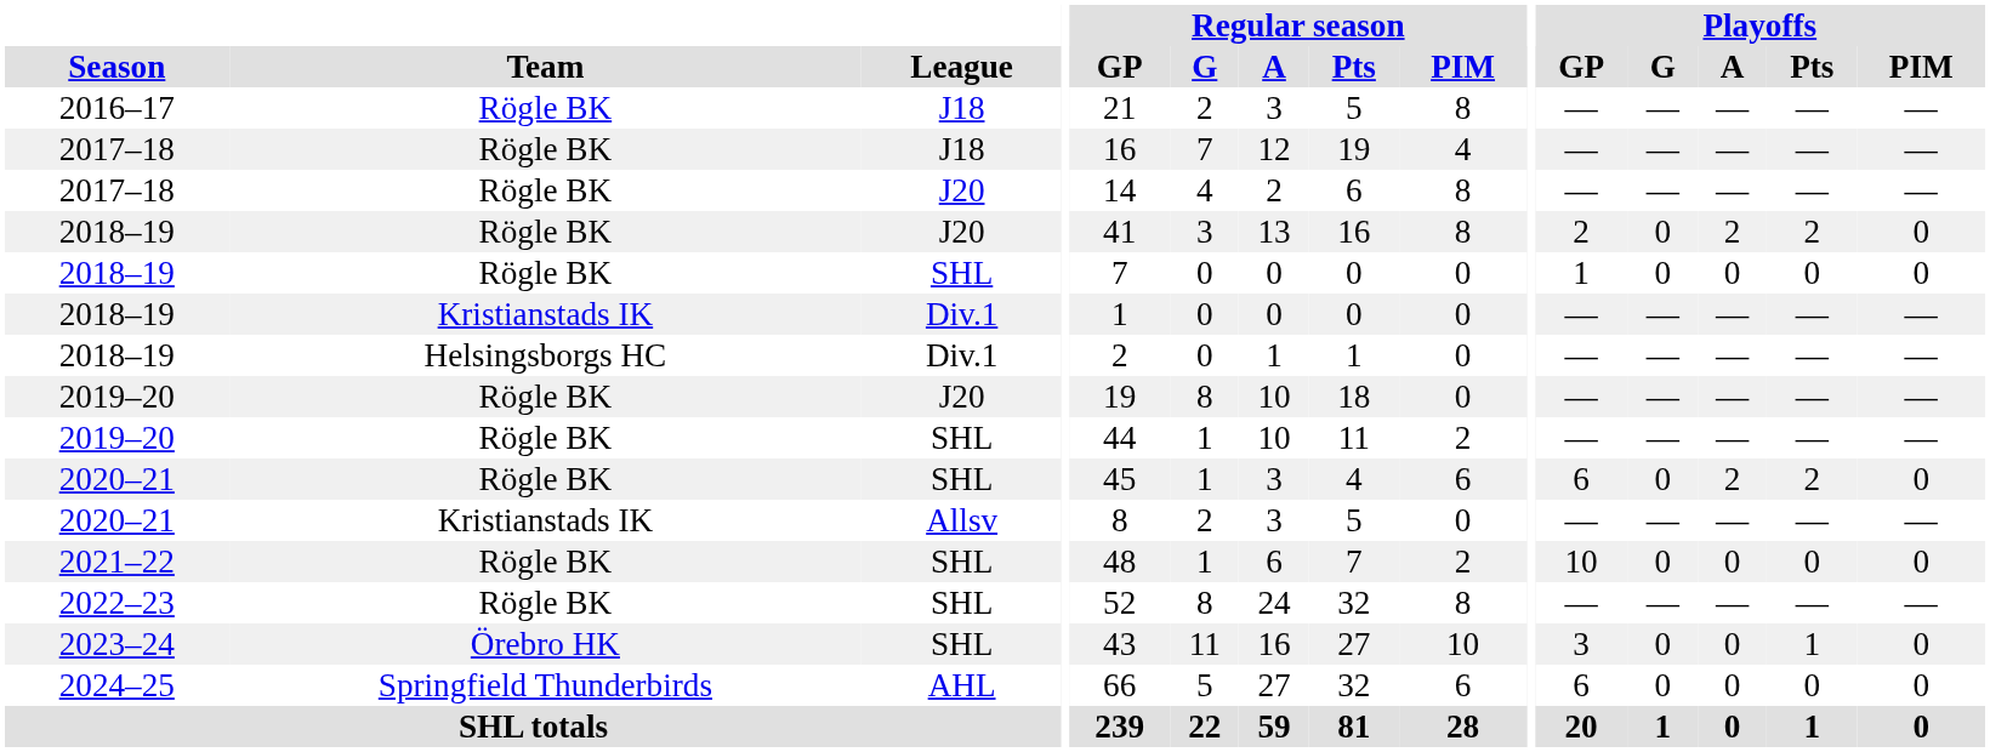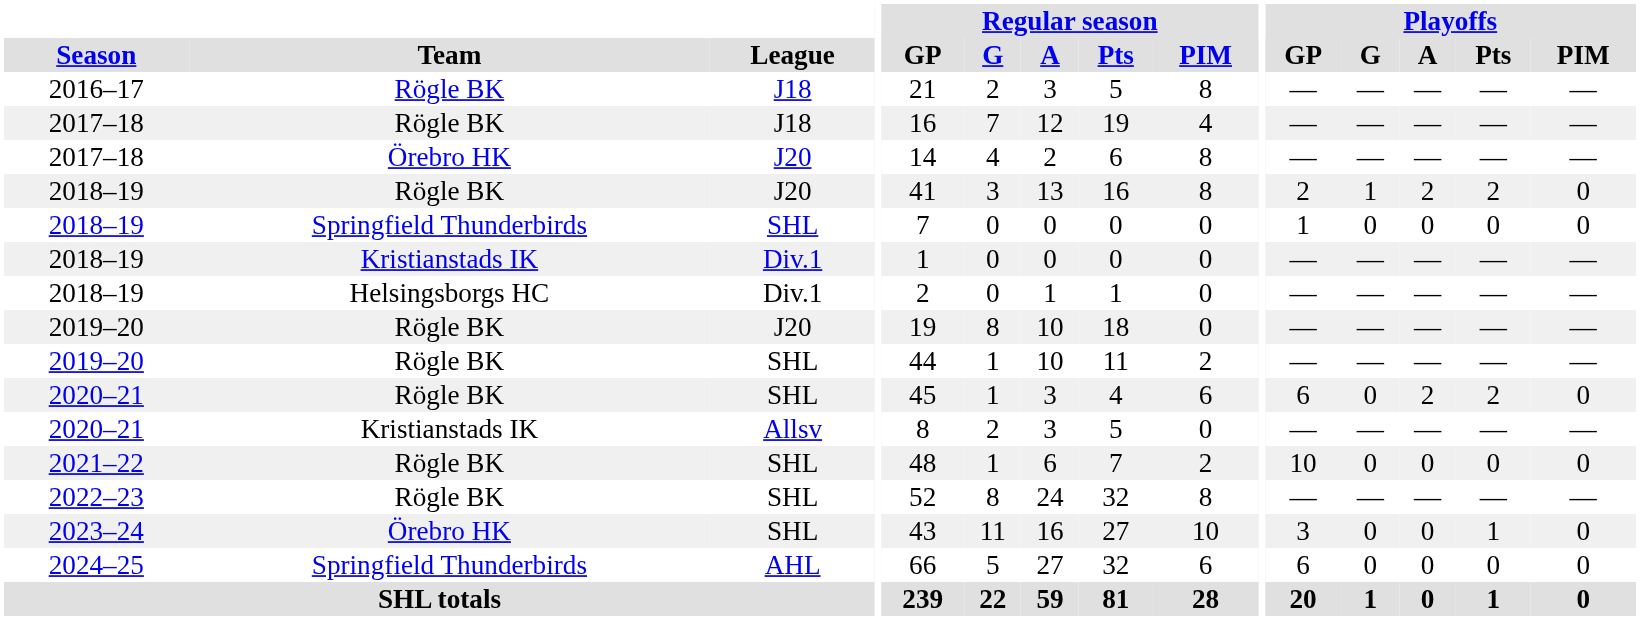 <table border="0" cellpadding="1" cellspacing="0" style="text-align:center; width:60em">
 <tr bgcolor="#e0e0e0">
 <th colspan="3" bgcolor="#ffffff"></th>
 <th rowspan="99" bgcolor="#ffffff"></th>
 <th colspan="5"><a href='#'>Regular season</a></th>
 <th rowspan="99" bgcolor="#ffffff"></th>
 <th colspan="5"><a href='#'>Playoffs</a></th>
 </tr>
 <tr bgcolor="#e0e0e0">
 <th><a href='#'>Season</a></th>
 <th>Team</th>
 <th>League</th>
 <th>GP</th>
 <th><a href='#'>G</a></th>
 <th><a href='#'>A</a></th>
 <th><a href='#'>Pts</a></th>
 <th><a href='#'>PIM</a></th>
 <th>GP</th>
 <th>G</th>
 <th>A</th>
 <th>Pts</th>
 <th>PIM</th>
 </tr>
 <tr>
 <td>2016–17</td>
 <td><a href='#'>Rögle BK</a></td>
 <td><a href='#'>J18</a></td>
 <td>21</td>
 <td>2</td>
 <td>3</td>
 <td>5</td>
 <td>8</td>
 <td>—</td>
 <td>—</td>
 <td>—</td>
 <td>—</td>
 <td>—</td>
 </tr>
 <tr bgcolor="#f0f0f0">
 <td>2017–18</td>
 <td>Rögle BK</td>
 <td>J18</td>
 <td>16</td>
 <td>7</td>
 <td>12</td>
 <td>19</td>
 <td>4</td>
 <td>—</td>
 <td>—</td>
 <td>—</td>
 <td>—</td>
 <td>—</td>
 </tr>
 <tr>
 <td>2017–18</td>
-<td>Rögle BK</td>
+<td><a href='#'>Örebro HK</a></td>
 <td><a href='#'>J20</a></td>
 <td>14</td>
 <td>4</td>
 <td>2</td>
 <td>6</td>
 <td>8</td>
 <td>—</td>
 <td>—</td>
 <td>—</td>
 <td>—</td>
 <td>—</td>
 </tr>
 <tr bgcolor="#f0f0f0">
 <td>2018–19</td>
 <td>Rögle BK</td>
 <td>J20</td>
 <td>41</td>
 <td>3</td>
 <td>13</td>
 <td>16</td>
 <td>8</td>
 <td>2</td>
-<td>0</td>
+<td>1</td>
 <td>2</td>
 <td>2</td>
 <td>0</td>
 </tr>
 <tr>
 <td><a href='#'>2018–19</a></td>
-<td>Rögle BK</td>
+<td><a href='#'>Springfield Thunderbirds</a></td>
 <td><a href='#'>SHL</a></td>
 <td>7</td>
 <td>0</td>
 <td>0</td>
 <td>0</td>
 <td>0</td>
 <td>1</td>
 <td>0</td>
 <td>0</td>
 <td>0</td>
 <td>0</td>
 </tr>
 <tr bgcolor="#f0f0f0">
 <td 2018–19 Hockeyettan season>2018–19</td>
 <td><a href='#'>Kristianstads IK</a></td>
 <td><a href='#'>Div.1</a></td>
 <td>1</td>
 <td>0</td>
 <td>0</td>
 <td>0</td>
 <td>0</td>
 <td>—</td>
 <td>—</td>
 <td>—</td>
 <td>—</td>
 <td>—</td>
 </tr>
 <tr>
 <td>2018–19</td>
 <td>Helsingsborgs HC</td>
 <td>Div.1</td>
 <td>2</td>
 <td>0</td>
 <td>1</td>
 <td>1</td>
 <td>0</td>
 <td>—</td>
 <td>—</td>
 <td>—</td>
 <td>—</td>
 <td>—</td>
 </tr>
 <tr bgcolor="#f0f0f0">
 <td>2019–20</td>
 <td>Rögle BK</td>
 <td>J20</td>
 <td>19</td>
 <td>8</td>
 <td>10</td>
 <td>18</td>
 <td>0</td>
 <td>—</td>
 <td>—</td>
 <td>—</td>
 <td>—</td>
 <td>—</td>
 </tr>
 <tr>
 <td><a href='#'>2019–20</a></td>
 <td>Rögle BK</td>
 <td>SHL</td>
 <td>44</td>
 <td>1</td>
 <td>10</td>
 <td>11</td>
 <td>2</td>
 <td>—</td>
 <td>—</td>
 <td>—</td>
 <td>—</td>
 <td>—</td>
 </tr>
 <tr bgcolor="#f0f0f0">
 <td><a href='#'>2020–21</a></td>
 <td>Rögle BK</td>
 <td>SHL</td>
 <td>45</td>
 <td>1</td>
 <td>3</td>
 <td>4</td>
 <td>6</td>
 <td>6</td>
 <td>0</td>
 <td>2</td>
 <td>2</td>
 <td>0</td>
 </tr>
 <tr>
 <td><a href='#'>2020–21</a></td>
 <td>Kristianstads IK</td>
 <td><a href='#'>Allsv</a></td>
 <td>8</td>
 <td>2</td>
 <td>3</td>
 <td>5</td>
 <td>0</td>
 <td>—</td>
 <td>—</td>
 <td>—</td>
 <td>—</td>
 <td>—</td>
 </tr>
 <tr bgcolor="#f0f0f0">
 <td><a href='#'>2021–22</a></td>
 <td>Rögle BK</td>
 <td>SHL</td>
 <td>48</td>
 <td>1</td>
 <td>6</td>
 <td>7</td>
 <td>2</td>
 <td>10</td>
 <td>0</td>
 <td>0</td>
 <td>0</td>
 <td>0</td>
 </tr>
 <tr>
 <td><a href='#'>2022–23</a></td>
 <td>Rögle BK</td>
 <td>SHL</td>
 <td>52</td>
 <td>8</td>
 <td>24</td>
 <td>32</td>
 <td>8</td>
 <td>—</td>
 <td>—</td>
 <td>—</td>
 <td>—</td>
 <td>—</td>
 </tr>
 <tr bgcolor="#f0f0f0">
 <td><a href='#'>2023–24</a></td>
 <td><a href='#'>Örebro HK</a></td>
 <td>SHL</td>
 <td>43</td>
 <td>11</td>
 <td>16</td>
 <td>27</td>
 <td>10</td>
 <td>3</td>
 <td>0</td>
 <td>0</td>
 <td>1</td>
 <td>0</td>
 </tr>
 <tr>
 <td><a href='#'>2024–25</a></td>
 <td><a href='#'>Springfield Thunderbirds</a></td>
 <td><a href='#'>AHL</a></td>
 <td>66</td>
 <td>5</td>
 <td>27</td>
 <td>32</td>
 <td>6</td>
 <td>6</td>
 <td>0</td>
 <td>0</td>
 <td>0</td>
 <td>0</td>
 </tr>
 <tr bgcolor="#e0e0e0">
 <th colspan="3">SHL totals</th>
 <th>239</th>
 <th>22</th>
 <th>59</th>
 <th>81</th>
 <th>28</th>
 <th>20</th>
 <th>1</th>
 <th>0</th>
 <th>1</th>
 <th>0</th>
 </tr>
 </table>
